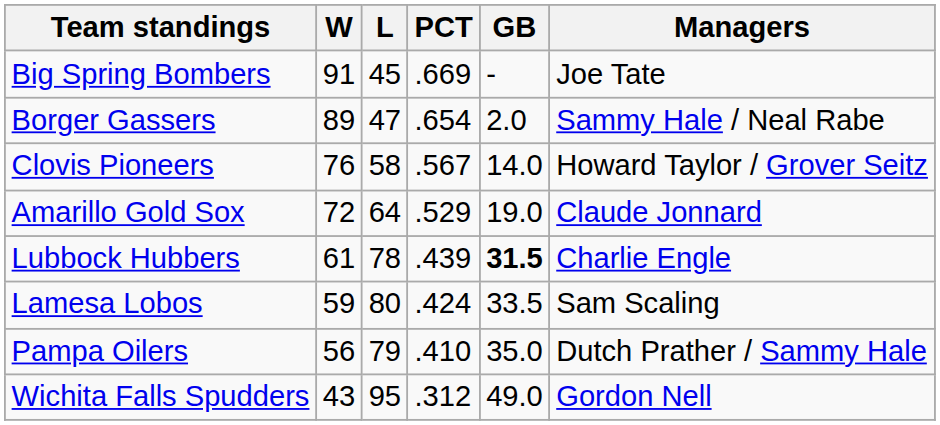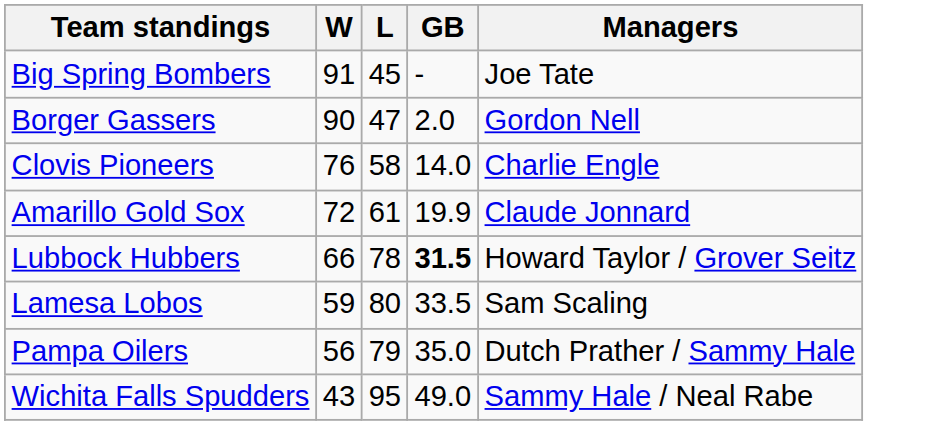 <table class="wikitable">
 <tr>
 <th>Team standings</th>
 <th>W</th>
 <th>L</th>
-<th>PCT</th>
 <th>GB</th>
 <th>Managers</th>
 </tr>
 <tr>
 <td><a href='#'>Big Spring Bombers</a></td>
 <td>91</td>
 <td>45</td>
-<td>.669</td>
 <td>-</td>
 <td>Joe Tate</td>
 </tr>
 <tr>
 <td><a href='#'>Borger Gassers</a></td>
-<td>89</td>
+<td>90</td>
 <td>47</td>
-<td>.654</td>
 <td>2.0</td>
-<td><a href='#'>Sammy Hale</a> / Neal Rabe</td>
+<td><a href='#'>Gordon Nell</a></td>
 </tr>
 <tr>
 <td><a href='#'>Clovis Pioneers</a></td>
 <td>76</td>
 <td>58</td>
-<td>.567</td>
 <td>14.0</td>
-<td>Howard Taylor / <a href='#'>Grover Seitz</a></td>
+<td><a href='#'>Charlie Engle</a></td>
 </tr>
 <tr>
 <td><a href='#'>Amarillo Gold Sox</a></td>
 <td>72</td>
-<td>64</td>
-<td>.529</td>
-<td>19.0</td>
+<td>61</td>
+<td>19.9</td>
 <td><a href='#'>Claude Jonnard</a></td>
 </tr>
 <tr>
 <td><a href='#'>Lubbock Hubbers</a></td>
-<td>61</td>
+<td>66</td>
 <td>78</td>
-<td>.439</td>
 <td><strong>31.5</strong></td>
-<td><a href='#'>Charlie Engle</a></td>
+<td>Howard Taylor / <a href='#'>Grover Seitz</a></td>
 </tr>
 <tr>
 <td><a href='#'>Lamesa Lobos</a></td>
 <td>59</td>
 <td>80</td>
-<td>.424</td>
 <td>33.5</td>
 <td>Sam Scaling</td>
 </tr>
 <tr>
 <td><a href='#'>Pampa Oilers</a></td>
 <td>56</td>
 <td>79</td>
-<td>.410</td>
 <td>35.0</td>
 <td>Dutch Prather / <a href='#'>Sammy Hale</a></td>
 </tr>
 <tr>
 <td><a href='#'>Wichita Falls Spudders</a></td>
 <td>43</td>
 <td>95</td>
-<td>.312</td>
 <td>49.0</td>
-<td><a href='#'>Gordon Nell</a></td>
+<td><a href='#'>Sammy Hale</a> / Neal Rabe</td>
 </tr>
 </table>
